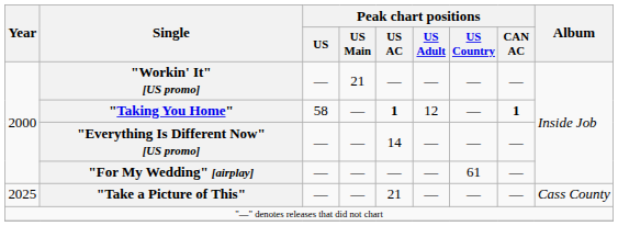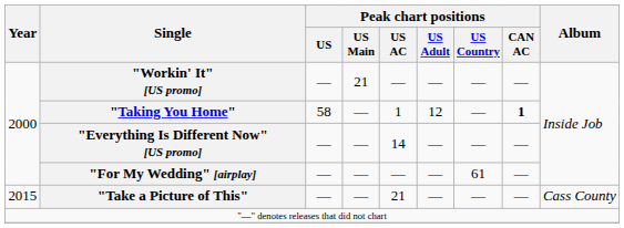 <table class="wikitable plainrowheaders" style="text-align:center;">
 <tr>
 <th rowspan="2">Year</th>
 <th rowspan="2" style="width:18em;">Single</th>
 <th colspan="6">Peak chart positions</th>
 <th rowspan="2">Album</th>
 </tr>
 <tr style="font-size:smaller;">
 <th width="35">US<br></th>
 <th width="35">US Main<br></th>
 <th width="35">US AC<br></th>
 <th width="35"><a href='#'>US Adult</a><br></th>
 <th width="35"><a href='#'>US Country</a><br></th>
 <th width="35">CAN AC<br></th>
 </tr>
 <tr>
 <td rowspan="4">2000</td>
 <th scope="row">"Workin' It" <small><em><br>[US promo]</em></small></th>
 <td>—</td>
 <td>21</td>
 <td>—</td>
 <td>—</td>
 <td>—</td>
 <td>—</td>
 <td align="left" rowspan="4"><em>Inside Job</em></td>
 </tr>
 <tr>
 <th scope="row">"<a href='#'>Taking You Home</a>"</th>
 <td>58</td>
 <td>—</td>
-<td><strong>1</strong></td>
+<td>1</td>
 <td>12</td>
 <td>—</td>
 <td><strong>1</strong></td>
 </tr>
 <tr>
 <th scope="row">"Everything Is Different Now" <small><em><br>[US promo]</em></small></th>
 <td>—</td>
 <td>—</td>
 <td>14</td>
 <td>—</td>
 <td>—</td>
 <td>—</td>
 </tr>
 <tr>
 <th scope="row">"For My Wedding" <small><em>[airplay]</em></small></th>
 <td>—</td>
 <td>—</td>
 <td>—</td>
 <td>—</td>
 <td>61</td>
 <td>—</td>
 </tr>
 <tr>
-<td rowspan="1">2025</td>
+<td rowspan="1">2015</td>
 <th scope="row">"Take a Picture of This"</th>
 <td>—</td>
 <td>—</td>
 <td>21</td>
 <td>—</td>
 <td>—</td>
 <td>—</td>
 <td align="left" rowspan="1"><em>Cass County</em></td>
 </tr>
 <tr>
 <td colspan="10" style="font-size:8pt">"—" denotes releases that did not chart</td>
 </tr>
 <tr>
 </tr>
 </table>
